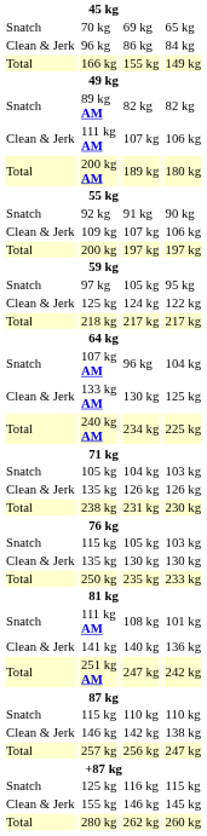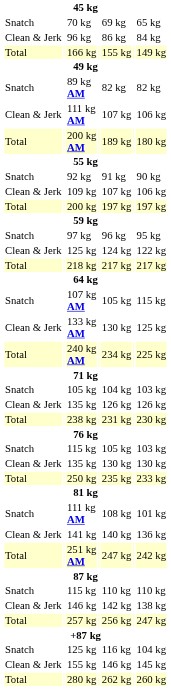 <table>
 <tr>
 <th colspan=7>45 kg</th>
 </tr>
 <tr>
 <td>Snatch</td>
 <td></td>
 <td>70 kg</td>
 <td></td>
 <td>69 kg</td>
 <td></td>
 <td>65 kg</td>
 </tr>
 <tr>
 <td>Clean & Jerk</td>
 <td></td>
 <td>96 kg</td>
 <td></td>
 <td>86 kg</td>
 <td></td>
 <td>84 kg</td>
 </tr>
 <tr bgcolor=ffffcc>
 <td>Total</td>
 <td></td>
 <td>166 kg</td>
 <td></td>
 <td>155 kg</td>
 <td></td>
 <td>149 kg</td>
 </tr>
 <tr>
 <th colspan=7>49 kg</th>
 </tr>
 <tr>
 <td>Snatch</td>
 <td></td>
 <td>89 kg<br><strong><a href='#'>AM</a></strong></td>
 <td></td>
 <td>82 kg</td>
 <td></td>
 <td>82 kg</td>
 </tr>
 <tr>
 <td>Clean & Jerk</td>
 <td></td>
 <td>111 kg<br><strong><a href='#'>AM</a></strong></td>
 <td></td>
 <td>107 kg</td>
 <td></td>
 <td>106 kg</td>
 </tr>
 <tr bgcolor=ffffcc>
 <td>Total</td>
 <td></td>
 <td>200 kg<br><strong><a href='#'>AM</a></strong></td>
 <td></td>
 <td>189 kg</td>
 <td></td>
 <td>180 kg</td>
 </tr>
 <tr>
 <th colspan=7>55 kg</th>
 </tr>
 <tr>
 <td>Snatch</td>
 <td></td>
 <td>92 kg</td>
 <td></td>
 <td>91 kg</td>
 <td></td>
 <td>90 kg</td>
 </tr>
 <tr>
 <td>Clean & Jerk</td>
 <td></td>
 <td>109 kg</td>
 <td></td>
 <td>107 kg</td>
 <td></td>
 <td>106 kg</td>
 </tr>
 <tr bgcolor=ffffcc>
 <td>Total</td>
 <td></td>
 <td>200 kg</td>
 <td></td>
 <td>197 kg</td>
 <td></td>
 <td>197 kg</td>
 </tr>
 <tr>
 <th colspan=7>59 kg</th>
 </tr>
 <tr>
 <td>Snatch</td>
 <td></td>
 <td>97 kg</td>
 <td></td>
-<td>105 kg</td>
+<td>96 kg</td>
 <td></td>
 <td>95 kg</td>
 </tr>
 <tr>
 <td>Clean & Jerk</td>
 <td></td>
 <td>125 kg</td>
 <td></td>
 <td>124 kg</td>
 <td></td>
 <td>122 kg</td>
 </tr>
 <tr bgcolor=ffffcc>
 <td>Total</td>
 <td></td>
 <td>218 kg</td>
 <td></td>
 <td>217 kg</td>
 <td></td>
 <td>217 kg</td>
 </tr>
 <tr>
 <th colspan=7>64 kg</th>
 </tr>
 <tr>
 <td>Snatch</td>
 <td></td>
 <td>107 kg<br><strong><a href='#'>AM</a></strong></td>
 <td></td>
-<td>96 kg</td>
+<td>105 kg</td>
 <td></td>
-<td>104 kg</td>
+<td>115 kg</td>
 </tr>
 <tr>
 <td>Clean & Jerk</td>
 <td></td>
 <td>133 kg<br><strong><a href='#'>AM</a></strong></td>
 <td></td>
 <td>130 kg</td>
 <td></td>
 <td>125 kg</td>
 </tr>
 <tr bgcolor=ffffcc>
 <td>Total</td>
 <td></td>
 <td>240 kg<br><strong><a href='#'>AM</a></strong></td>
 <td></td>
 <td>234 kg</td>
 <td></td>
 <td>225 kg</td>
 </tr>
 <tr>
 <th colspan=7>71 kg</th>
 </tr>
 <tr>
 <td>Snatch</td>
 <td></td>
 <td>105 kg</td>
 <td></td>
 <td>104 kg</td>
 <td></td>
 <td>103 kg</td>
 </tr>
 <tr>
 <td>Clean & Jerk</td>
 <td></td>
 <td>135 kg</td>
 <td></td>
 <td>126 kg</td>
 <td></td>
 <td>126 kg</td>
 </tr>
 <tr bgcolor=ffffcc>
 <td>Total</td>
 <td></td>
 <td>238 kg</td>
 <td></td>
 <td>231 kg</td>
 <td></td>
 <td>230 kg</td>
 </tr>
 <tr>
 <th colspan=7>76 kg</th>
 </tr>
 <tr>
 <td>Snatch</td>
 <td></td>
 <td>115 kg</td>
 <td></td>
 <td>105 kg</td>
 <td></td>
 <td>103 kg</td>
 </tr>
 <tr>
 <td>Clean & Jerk</td>
 <td></td>
 <td>135 kg</td>
 <td></td>
 <td>130 kg</td>
 <td></td>
 <td>130 kg</td>
 </tr>
 <tr bgcolor=ffffcc>
 <td>Total</td>
 <td></td>
 <td>250 kg</td>
 <td></td>
 <td>235 kg</td>
 <td></td>
 <td>233 kg</td>
 </tr>
 <tr>
 <th colspan=7>81 kg</th>
 </tr>
 <tr>
 <td>Snatch</td>
 <td></td>
 <td>111 kg<br><strong><a href='#'>AM</a></strong></td>
 <td></td>
 <td>108 kg</td>
 <td></td>
 <td>101 kg</td>
 </tr>
 <tr>
 <td>Clean & Jerk</td>
 <td></td>
 <td>141 kg</td>
 <td></td>
 <td>140 kg</td>
 <td></td>
 <td>136 kg</td>
 </tr>
 <tr bgcolor=ffffcc>
 <td>Total</td>
 <td></td>
 <td>251 kg<br><strong><a href='#'>AM</a></strong></td>
 <td></td>
 <td>247 kg</td>
 <td></td>
 <td>242 kg</td>
 </tr>
 <tr>
 <th colspan=7>87 kg</th>
 </tr>
 <tr>
 <td>Snatch</td>
 <td></td>
 <td>115 kg</td>
 <td></td>
 <td>110 kg</td>
 <td></td>
 <td>110 kg</td>
 </tr>
 <tr>
 <td>Clean & Jerk</td>
 <td></td>
 <td>146 kg</td>
 <td></td>
 <td>142 kg</td>
 <td></td>
 <td>138 kg</td>
 </tr>
 <tr bgcolor=ffffcc>
 <td>Total</td>
 <td></td>
 <td>257 kg</td>
 <td></td>
 <td>256 kg</td>
 <td></td>
 <td>247 kg</td>
 </tr>
 <tr>
 <th colspan=7>+87 kg</th>
 </tr>
 <tr>
 <td>Snatch</td>
 <td></td>
 <td>125 kg</td>
 <td></td>
 <td>116 kg</td>
 <td></td>
-<td>115 kg</td>
+<td>104 kg</td>
 </tr>
 <tr>
 <td>Clean & Jerk</td>
 <td></td>
 <td>155 kg</td>
 <td></td>
 <td>146 kg</td>
 <td></td>
 <td>145 kg</td>
 </tr>
 <tr bgcolor=ffffcc>
 <td>Total</td>
 <td></td>
 <td>280 kg</td>
 <td></td>
 <td>262 kg</td>
 <td></td>
 <td>260 kg</td>
 </tr>
 </table>
